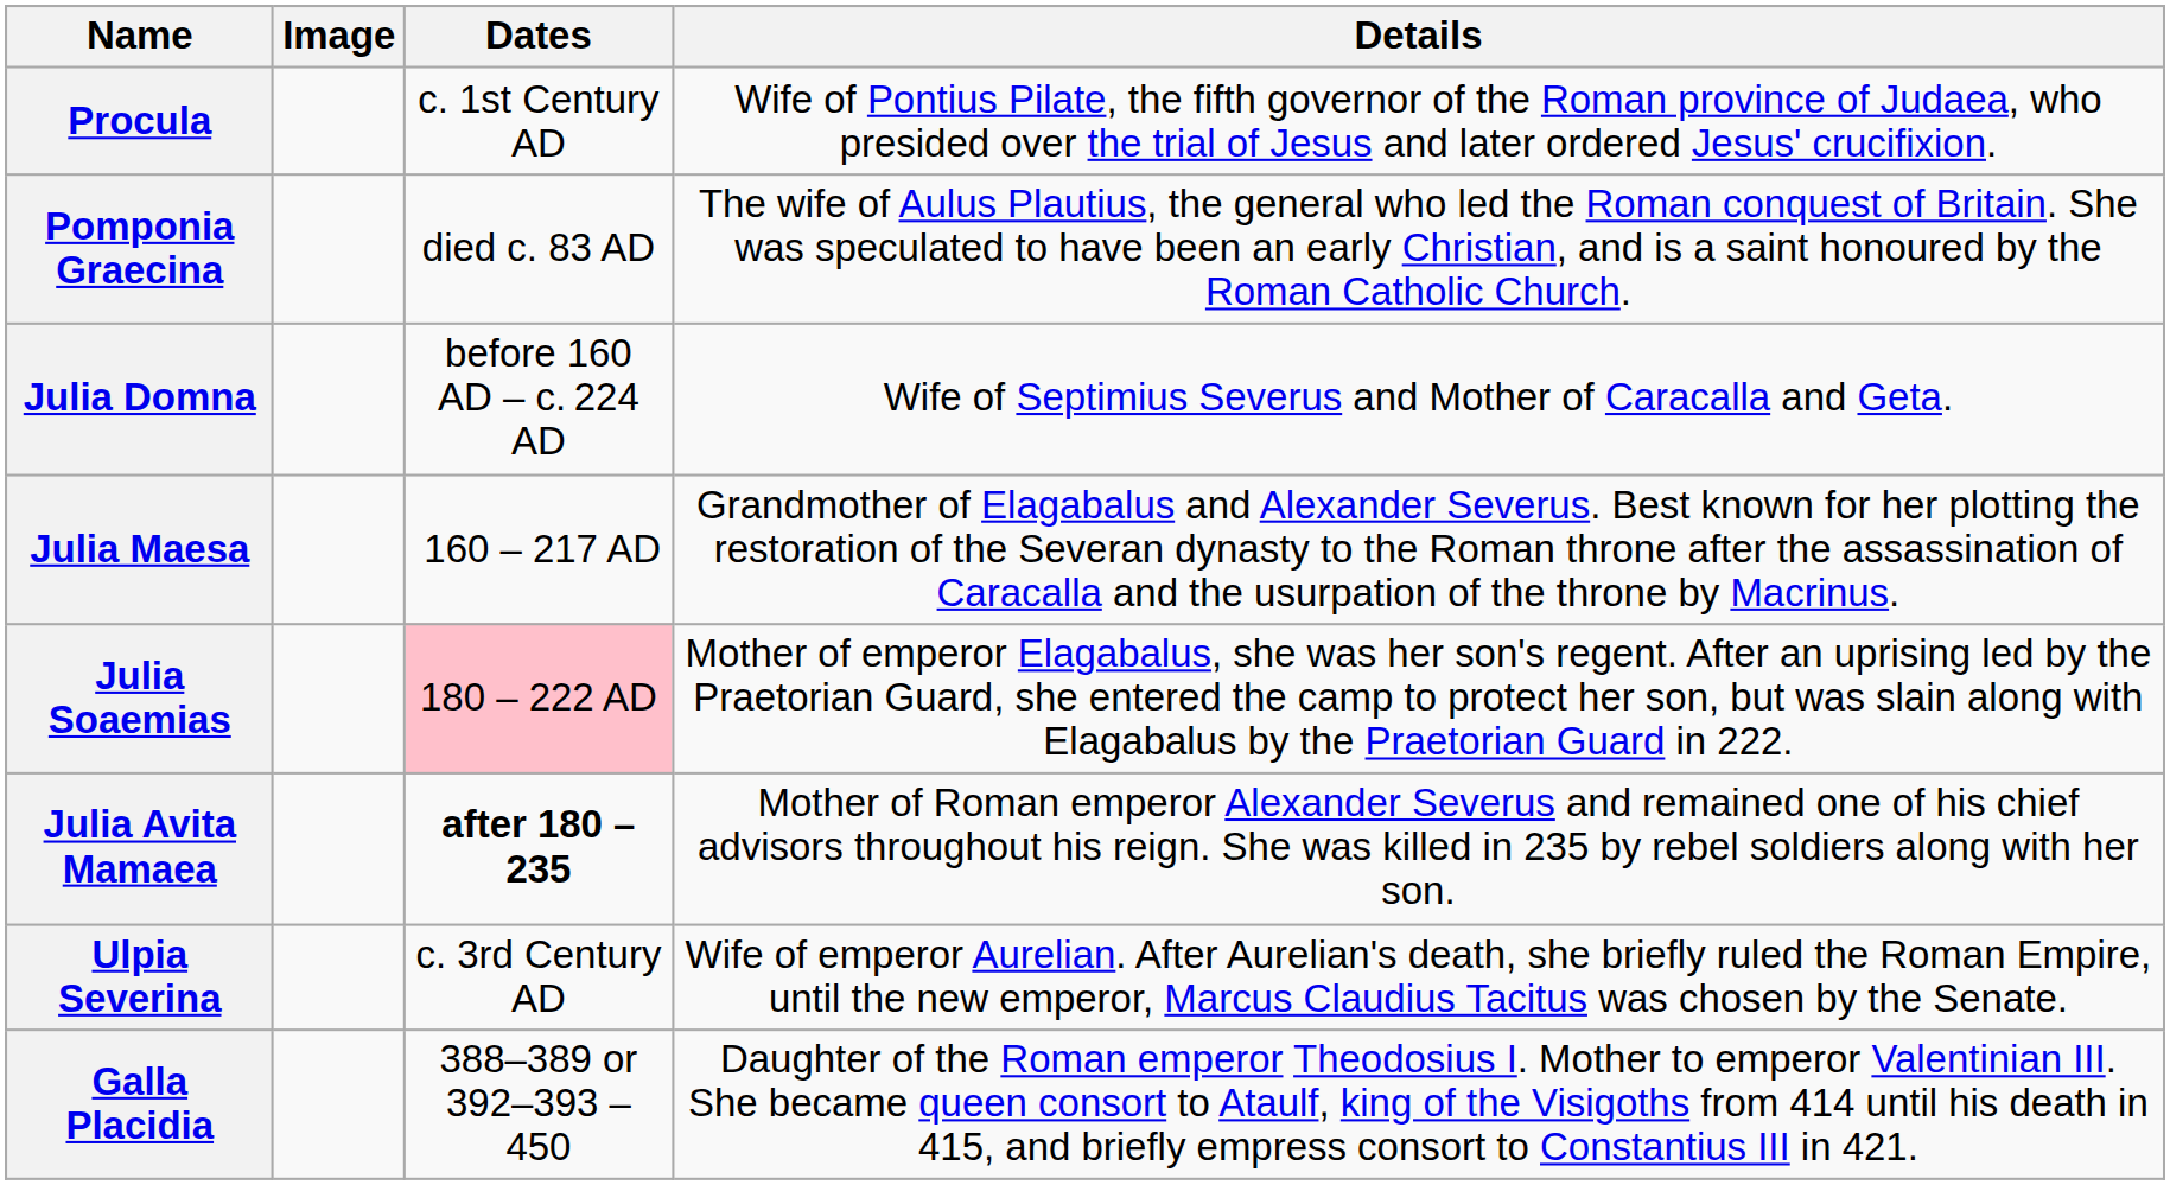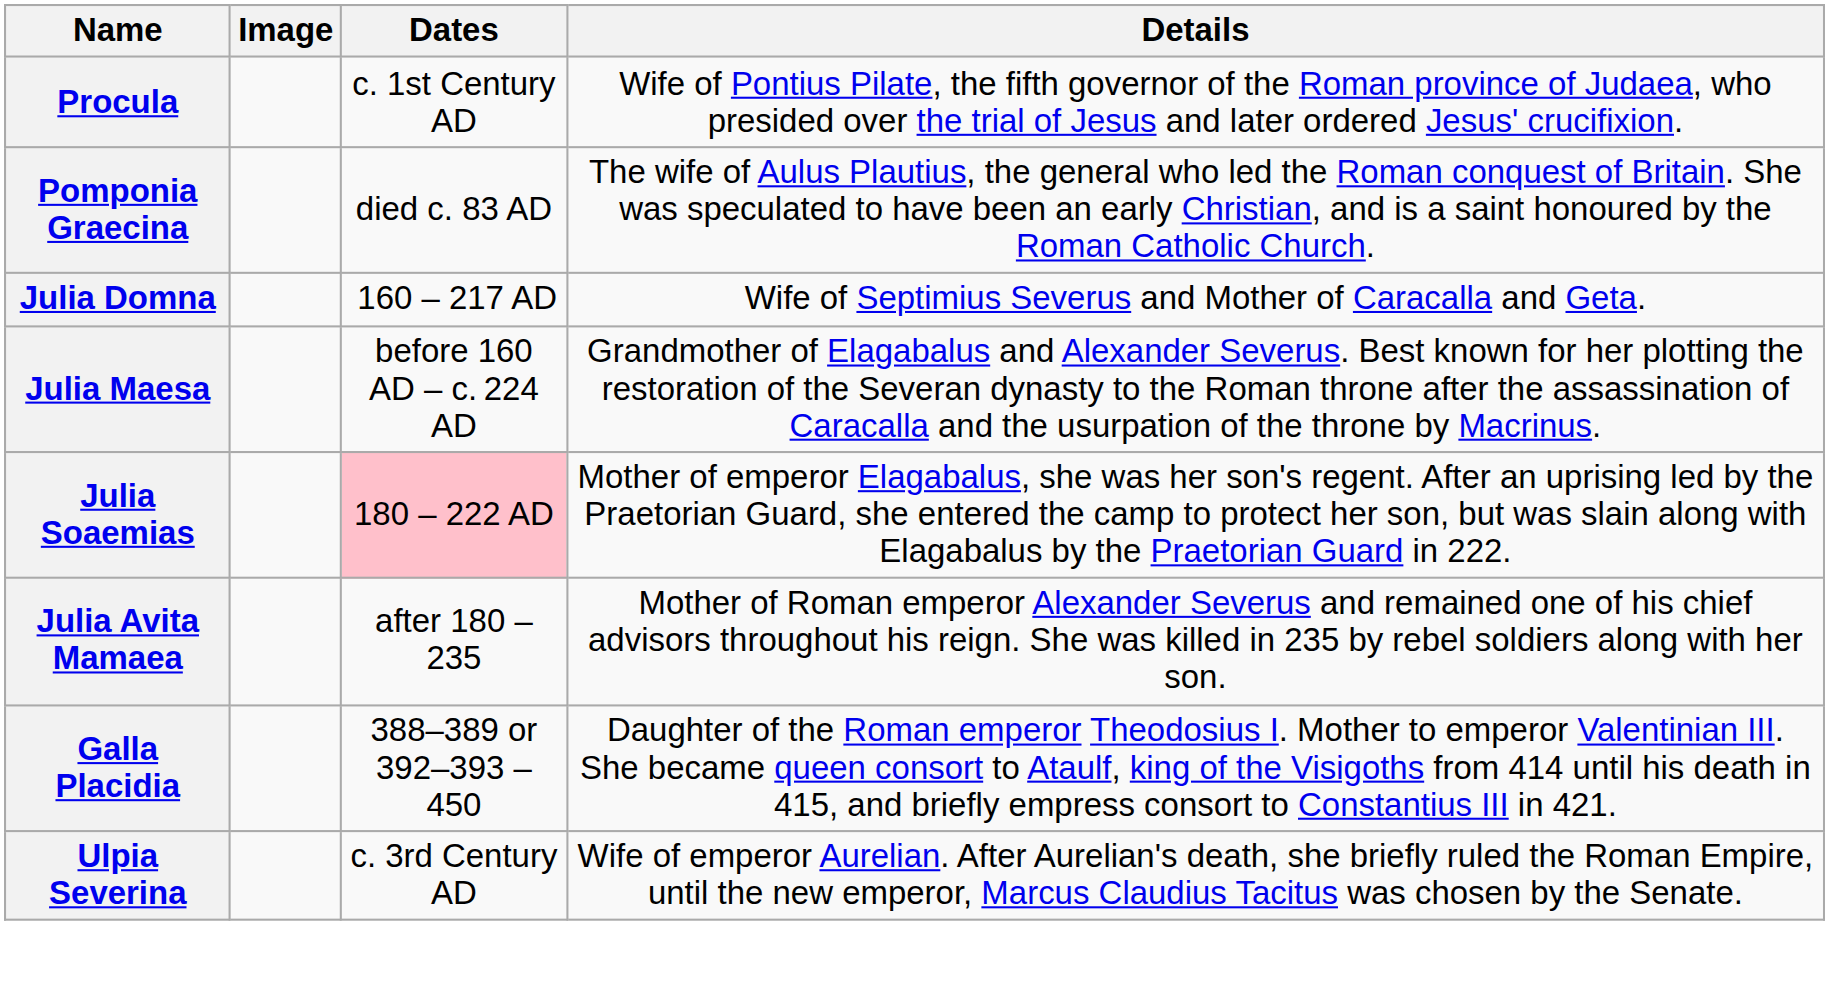 <table class="wikitable" style="text-align:center; width:100%; border:1px #AAAAFF solid">
 <tr>
 <th scope="col">Name</th>
 <th scope="col">Image</th>
 <th scope="col">Dates</th>
 <th scope="col">Details</th>
 </tr>
 <tr>
 <th><a href='#'>Procula</a></th>
 <td></td>
 <td>c. 1st Century AD</td>
 <td>Wife of <a href='#'>Pontius Pilate</a>, the fifth governor of the <a href='#'>Roman province of Judaea</a>, who presided over <a href='#'>the trial of Jesus</a> and later ordered <a href='#'>Jesus' crucifixion</a>.</td>
 </tr>
 <tr>
 <th><a href='#'>Pomponia Graecina</a></th>
 <td></td>
 <td>died c. 83 AD</td>
 <td>The wife of <a href='#'>Aulus Plautius</a>, the general who led the <a href='#'>Roman conquest of Britain</a>. She was speculated to have been an early <a href='#'>Christian</a>, and is a saint honoured by the <a href='#'>Roman Catholic Church</a>.</td>
 </tr>
 <tr>
 <th><a href='#'>Julia Domna</a></th>
 <td></td>
-<td>before 160 AD – <abbr>c.</abbr> 224 AD</td>
+<td> 160 – 217 AD</td>
 <td>Wife of <a href='#'>Septimius Severus</a> and Mother of <a href='#'>Caracalla</a> and <a href='#'>Geta</a>.</td>
 </tr>
 <tr>
 <th><a href='#'>Julia Maesa</a></th>
 <td></td>
-<td> 160 – 217 AD</td>
+<td>before 160 AD – <abbr>c.</abbr> 224 AD</td>
 <td>Grandmother of <a href='#'>Elagabalus</a> and <a href='#'>Alexander Severus</a>. Best known for her plotting the restoration of the Severan dynasty to the Roman throne after the assassination of <a href='#'>Caracalla</a> and the usurpation of the throne by <a href='#'>Macrinus</a>.</td>
 </tr>
 <tr>
 <th><a href='#'>Julia Soaemias</a></th>
 <td></td>
 <td style="background: pink;">180 – 222 AD</td>
 <td>Mother of emperor <a href='#'>Elagabalus</a>, she was her son's regent. After an uprising led by the Praetorian Guard, she entered the camp to protect her son, but was slain along with Elagabalus by the <a href='#'>Praetorian Guard</a> in 222.</td>
 </tr>
 <tr>
 <th><a href='#'>Julia Avita Mamaea</a></th>
 <td></td>
-<td><strong>after 180 –235</strong></td>
+<td>after 180 –235</td>
 <td>Mother of Roman emperor <a href='#'>Alexander Severus</a> and remained one of his chief advisors throughout his reign. She was killed in 235 by rebel soldiers along with her son.</td>
+</tr>
+<tr>
+<th><a href='#'>Galla Placidia</a></th>
+<td></td>
+<td>388–389 or 392–393 – 450</td>
+<td>Daughter of the <a href='#'>Roman emperor</a> <a href='#'>Theodosius I</a>. Mother to emperor <a href='#'>Valentinian III</a>. She became <a href='#'>queen consort</a> to <a href='#'>Ataulf</a>, <a href='#'>king of the Visigoths</a> from 414 until his death in 415, and briefly empress consort to <a href='#'>Constantius III</a> in 421.</td>
 </tr>
 <tr>
 <th scope="row"><a href='#'>Ulpia Severina</a></th>
 <td></td>
 <td>c. 3rd Century AD</td>
 <td>Wife of emperor <a href='#'>Aurelian</a>. After Aurelian's death, she briefly ruled the Roman Empire, until the new emperor, <a href='#'>Marcus Claudius Tacitus</a> was chosen by the Senate.</td>
 </tr>
-<tr>
-<th><a href='#'>Galla Placidia</a></th>
-<td></td>
-<td>388–389 or 392–393 – 450</td>
-<td>Daughter of the <a href='#'>Roman emperor</a> <a href='#'>Theodosius I</a>. Mother to emperor <a href='#'>Valentinian III</a>. She became <a href='#'>queen consort</a> to <a href='#'>Ataulf</a>, <a href='#'>king of the Visigoths</a> from 414 until his death in 415, and briefly empress consort to <a href='#'>Constantius III</a> in 421.</td>
-</tr>
 </table>
